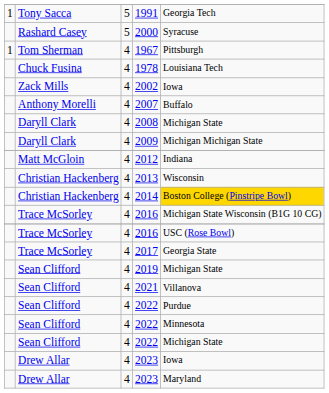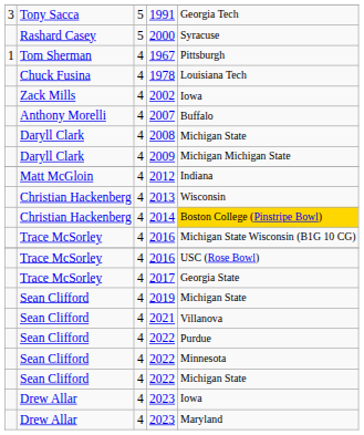 <table class="wikitable">
 <tr>
 </tr>
 <tr>
-<td>1</td>
+<td>3</td>
 <td><a href='#'>Tony Sacca</a></td>
 <td>5</td>
 <td><a href='#'>1991</a></td>
 <td style="font-size:85%;">Georgia Tech</td>
 </tr>
 <tr>
 <td></td>
 <td><a href='#'>Rashard Casey</a></td>
 <td>5</td>
 <td><a href='#'>2000</a></td>
 <td style="font-size:85%;">Syracuse</td>
 </tr>
 <tr>
 <td>1</td>
 <td><a href='#'>Tom Sherman</a></td>
 <td>4</td>
 <td><a href='#'>1967</a></td>
 <td style="font-size:85%;">Pittsburgh</td>
 </tr>
 <tr>
 <td></td>
 <td><a href='#'>Chuck Fusina</a></td>
 <td>4</td>
 <td><a href='#'>1978</a></td>
 <td style="font-size:85%;">Louisiana Tech</td>
 </tr>
 <tr>
 <td></td>
 <td><a href='#'>Zack Mills</a></td>
 <td>4</td>
 <td><a href='#'>2002</a></td>
 <td style="font-size:85%;">Iowa</td>
 </tr>
 <tr>
 <td></td>
 <td><a href='#'>Anthony Morelli</a></td>
 <td>4</td>
 <td><a href='#'>2007</a></td>
 <td style="font-size:85%;">Buffalo</td>
 </tr>
 <tr>
 <td></td>
 <td><a href='#'>Daryll Clark</a></td>
 <td>4</td>
 <td><a href='#'>2008</a></td>
 <td style="font-size:85%;">Michigan State</td>
 </tr>
 <tr>
 <td></td>
 <td><a href='#'>Daryll Clark</a></td>
 <td>4</td>
 <td><a href='#'>2009</a></td>
 <td style="font-size:85%;">Michigan Michigan State</td>
 </tr>
 <tr>
 </tr>
 <tr>
 <td></td>
 <td><a href='#'>Matt McGloin</a></td>
 <td>4</td>
 <td><a href='#'>2012</a></td>
 <td style="font-size:85%;">Indiana</td>
 </tr>
 <tr>
 <td></td>
 <td><a href='#'>Christian Hackenberg</a></td>
 <td>4</td>
 <td><a href='#'>2013</a></td>
 <td style="font-size:85%;">Wisconsin</td>
 </tr>
 <tr>
 <td></td>
 <td><a href='#'>Christian Hackenberg</a></td>
 <td>4</td>
 <td><a href='#'>2014</a></td>
 <td style="background: gold; font-size:85%;">Boston College (<a href='#'>Pinstripe Bowl</a>)</td>
 </tr>
 <tr>
 <td></td>
 <td><a href='#'>Trace McSorley</a></td>
 <td>4</td>
 <td><a href='#'>2016</a></td>
 <td style="font-size:85%;">Michigan State Wisconsin (B1G 10 CG)</td>
 </tr>
 <tr>
 </tr>
 <tr>
 <td></td>
 <td><a href='#'>Trace McSorley</a></td>
 <td>4</td>
 <td><a href='#'>2016</a></td>
 <td style="font-size:85%;">USC (<a href='#'>Rose Bowl</a>)</td>
 </tr>
 <tr>
 <td></td>
 <td><a href='#'>Trace McSorley</a></td>
 <td>4</td>
 <td><a href='#'>2017</a></td>
 <td style="font-size:85%;">Georgia State</td>
 </tr>
 <tr>
 <td></td>
 <td><a href='#'>Sean Clifford</a></td>
 <td>4</td>
 <td><a href='#'>2019</a></td>
 <td style="font-size:85%;">Michigan State</td>
 </tr>
 <tr>
 <td></td>
 <td><a href='#'>Sean Clifford</a></td>
 <td>4</td>
 <td><a href='#'>2021</a></td>
 <td style="font-size:85%;">Villanova</td>
 </tr>
 <tr>
 <td></td>
 <td><a href='#'>Sean Clifford</a></td>
 <td>4</td>
 <td><a href='#'>2022</a></td>
 <td style="font-size:85%;">Purdue</td>
 </tr>
 <tr>
 <td></td>
 <td><a href='#'>Sean Clifford</a></td>
 <td>4</td>
 <td><a href='#'>2022</a></td>
 <td style="font-size:85%;">Minnesota</td>
 </tr>
 <tr>
 <td></td>
 <td><a href='#'>Sean Clifford</a></td>
 <td>4</td>
 <td><a href='#'>2022</a></td>
 <td style="font-size:85%;">Michigan State</td>
 </tr>
 <tr>
 <td></td>
 <td><a href='#'>Drew Allar</a></td>
 <td>4</td>
 <td><a href='#'>2023</a></td>
 <td style="font-size:85%;">Iowa</td>
 </tr>
 <tr>
 <td></td>
 <td><a href='#'>Drew Allar</a></td>
 <td>4</td>
 <td><a href='#'>2023</a></td>
 <td style="font-size:85%;">Maryland</td>
 </tr>
 </table>
